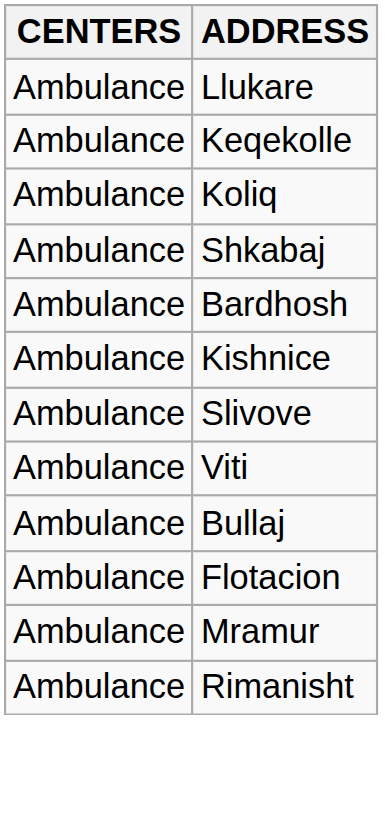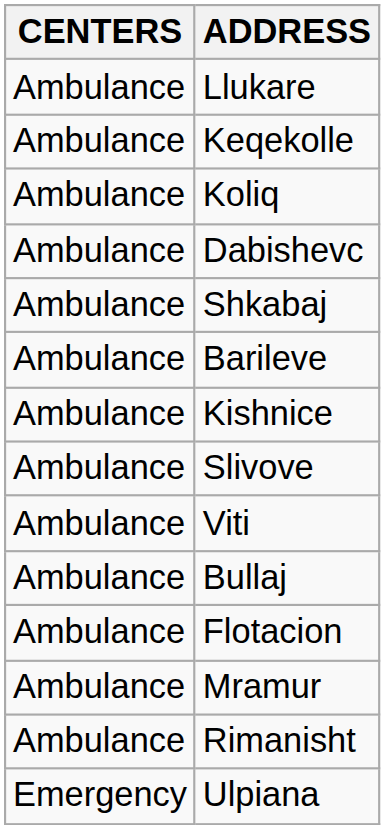 <table class="wikitable">
 <tr>
 <th>CENTERS</th>
 <th>ADDRESS</th>
 </tr>
 <tr>
 <td>Ambulance</td>
 <td>Llukare</td>
 </tr>
 <tr>
 <td>Ambulance</td>
 <td>Keqekolle</td>
 </tr>
 <tr>
 <td>Ambulance</td>
 <td>Koliq</td>
 </tr>
 <tr>
 <td>Ambulance</td>
+<td>Dabishevc</td>
+</tr>
+<tr>
+<td>Ambulance</td>
 <td>Shkabaj</td>
 </tr>
 <tr>
 <td>Ambulance</td>
-<td>Bardhosh</td>
+<td>Barileve</td>
 </tr>
 <tr>
 <td>Ambulance</td>
 <td>Kishnice</td>
 </tr>
 <tr>
 <td>Ambulance</td>
 <td>Slivove</td>
 </tr>
 <tr>
 <td>Ambulance</td>
 <td>Viti</td>
 </tr>
 <tr>
 <td>Ambulance</td>
 <td>Bullaj</td>
 </tr>
 <tr>
 <td>Ambulance</td>
 <td>Flotacion</td>
 </tr>
 <tr>
 <td>Ambulance</td>
 <td>Mramur</td>
 </tr>
 <tr>
 <td>Ambulance</td>
 <td>Rimanisht</td>
 </tr>
+<tr>
+<td>Emergency</td>
+<td>Ulpiana</td>
+</tr>
 </table>
